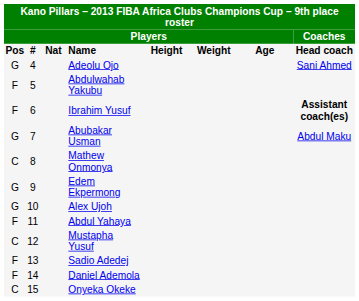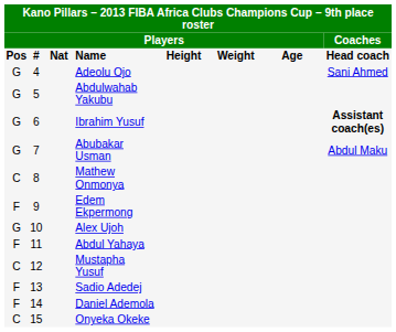 <table border=0 cellpadding=2 cellspacing=0  |- bgcolor=#f5f5f5 style="text-align:center; font-size:85%;" width=75%>
 <tr>
 <td colspan="8" style="background: green; color: white"><strong>Kano Pillars – 2013 FIBA Africa Clubs Champions Cup – 9th place roster</strong></td>
 </tr>
 <tr>
 <td colspan="7" style="background: green; color: white"><strong>Players</strong></td>
 <td style="background: green; color: white"><strong>Coaches</strong></td>
 </tr>
 <tr style="background=#f5f5f5; color: black">
 <th width=5px>Pos</th>
 <th width=5px>#</th>
 <th width=50px>Nat</th>
 <th width=135px align=left>Name</th>
 <th width=100px>Height</th>
 <th width=75px>Weight</th>
 <th width=160px>Age</th>
 <th width=105px>Head coach</th>
 </tr>
 <tr>
 <td>G</td>
 <td>4</td>
 <td></td>
 <td align=left><a href='#'>Adeolu Ojo</a></td>
 <td><span></span></td>
 <td><span></span></td>
 <td><span></span></td>
 <td> <a href='#'>Sani Ahmed</a></td>
 </tr>
 <tr>
-<td>F</td>
+<td>G</td>
 <td>5</td>
 <td></td>
 <td align=left><a href='#'>Abdulwahab Yakubu</a></td>
 <td><span></span></td>
 <td><span></span></td>
 <td></td>
 </tr>
 <tr>
-<td>F</td>
+<td>G</td>
 <td>6</td>
 <td></td>
 <td align=left><a href='#'>Ibrahim Yusuf</a></td>
 <td><span></span></td>
 <td></td>
 <td><span></span></td>
 <td><strong>Assistant coach(es)</strong></td>
 </tr>
 <tr>
 <td>G</td>
 <td>7</td>
 <td></td>
 <td align=left><a href='#'>Abubakar Usman</a></td>
 <td><span></span></td>
 <td></td>
 <td><span></span></td>
 <td> <a href='#'>Abdul Maku</a></td>
 </tr>
 <tr>
 <td>C</td>
 <td>8</td>
 <td></td>
 <td align=left><a href='#'>Mathew Onmonya</a></td>
 <td><span></span></td>
 <td></td>
 <td><span></span></td>
 </tr>
 <tr>
-<td>G</td>
+<td>F</td>
 <td>9</td>
 <td></td>
 <td align=left><a href='#'>Edem Ekpermong</a></td>
 <td></td>
 <td></td>
 <td></td>
 </tr>
 <tr>
 <td>G</td>
 <td>10</td>
 <td></td>
 <td align=left><a href='#'>Alex Ujoh</a></td>
 <td><span></span></td>
 <td></td>
 <td><span></span></td>
 </tr>
 <tr>
 <td>F</td>
 <td>11</td>
 <td></td>
 <td align=left><a href='#'>Abdul Yahaya</a></td>
 <td><span></span></td>
 <td></td>
 <td></td>
 </tr>
 <tr>
 <td>C</td>
 <td>12</td>
 <td></td>
 <td align=left><a href='#'>Mustapha Yusuf</a></td>
 <td><span></span></td>
 <td></td>
 <td><span></span></td>
 </tr>
 <tr>
 <td>F</td>
 <td>13</td>
 <td></td>
 <td align=left><a href='#'>Sadio Adedej</a></td>
 <td></td>
 <td></td>
 <td></td>
 </tr>
 <tr>
 <td>F</td>
 <td>14</td>
 <td></td>
 <td align=left><a href='#'>Daniel Ademola</a></td>
 <td><span></span></td>
 <td></td>
 <td><span></span></td>
 </tr>
 <tr>
 <td>C</td>
 <td>15</td>
 <td></td>
 <td align=left><a href='#'>Onyeka Okeke</a></td>
 <td><span></span></td>
 <td></td>
 <td><span></span></td>
 </tr>
 </table>
